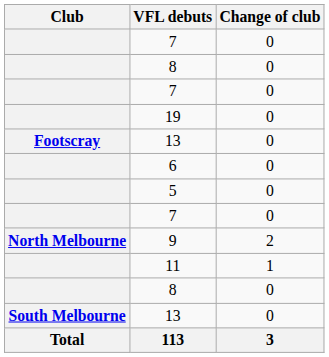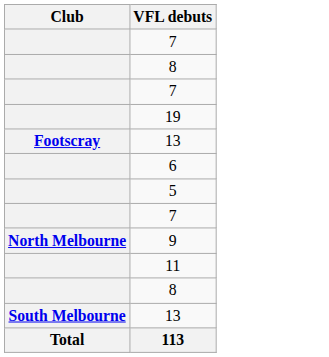 <table class="wikitable plainrowheaders sortable" style="text-align:center;">
 <tr>
 <th scope="col">Club</th>
 <th scope="col">VFL debuts</th>
-<th scope="col">Change of club</th>
 </tr>
 <tr>
 <th scope="row"></th>
 <td>7</td>
-<td>0</td>
 </tr>
 <tr>
 <th scope="row"></th>
 <td>8</td>
-<td>0</td>
 </tr>
 <tr>
 <th scope="row"></th>
 <td>7</td>
-<td>0</td>
 </tr>
 <tr>
 <th scope="row"></th>
 <td>19</td>
-<td>0</td>
 </tr>
 <tr>
 <th scope="row"><a href='#'>Footscray</a></th>
 <td>13</td>
-<td>0</td>
 </tr>
 <tr>
 <th scope="row"></th>
 <td>6</td>
-<td>0</td>
 </tr>
 <tr>
 <th scope="row"></th>
 <td>5</td>
-<td>0</td>
 </tr>
 <tr>
 <th scope="row"></th>
 <td>7</td>
-<td>0</td>
 </tr>
 <tr>
 <th scope="row"><a href='#'>North Melbourne</a></th>
 <td>9</td>
-<td>2</td>
 </tr>
 <tr>
 <th scope="row"></th>
 <td>11</td>
-<td>1</td>
 </tr>
 <tr>
 <th scope="row"></th>
 <td>8</td>
-<td>0</td>
 </tr>
 <tr>
 <th scope="row"><a href='#'>South Melbourne</a></th>
 <td>13</td>
-<td>0</td>
 </tr>
 <tr class="sortbottom">
 <th>Total</th>
 <th>113</th>
-<th>3</th>
 </tr>
 </table>
